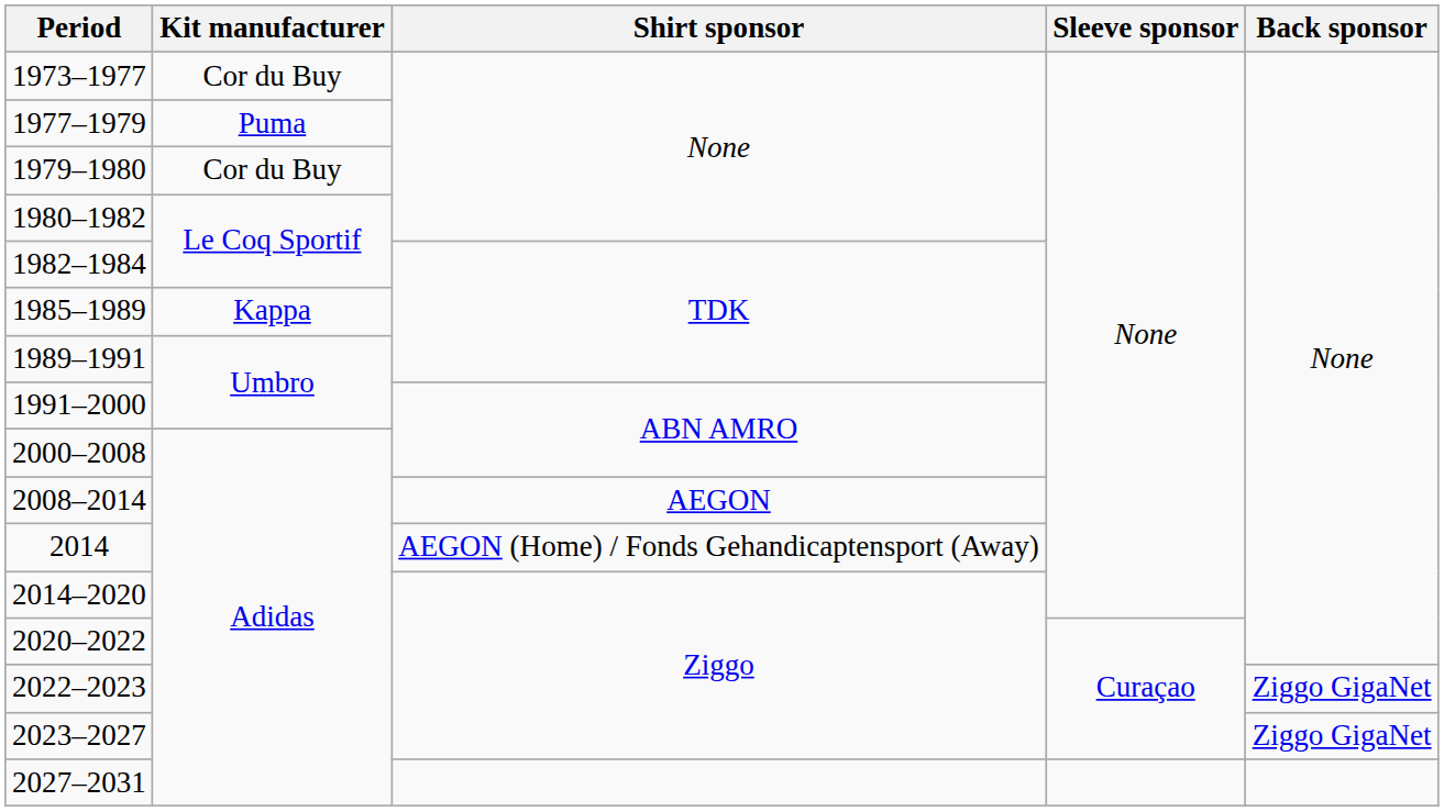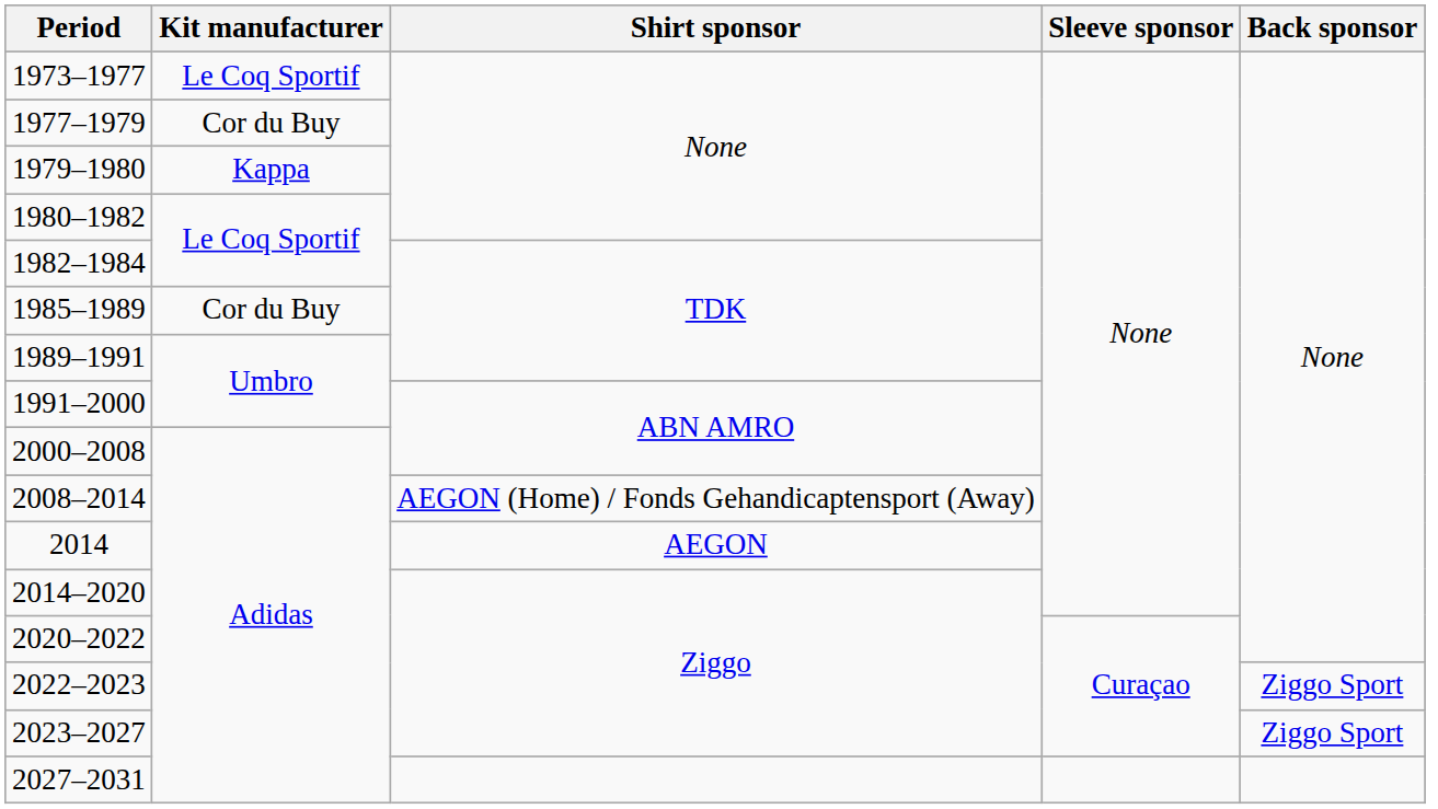 <table class="wikitable" style="text-align: center">
 <tr>
 <th>Period</th>
 <th>Kit manufacturer</th>
 <th>Shirt sponsor</th>
 <th>Sleeve sponsor</th>
 <th>Back sponsor</th>
 </tr>
 <tr>
 <td>1973–1977</td>
-<td>Cor du Buy</td>
+<td><a href='#'>Le Coq Sportif</a></td>
 <td rowspan=4><em>None</em></td>
 <td rowspan="12"><em>None</em></td>
 <td rowspan="13"><em>None</em></td>
 </tr>
 <tr>
 <td>1977–1979</td>
-<td><a href='#'>Puma</a></td>
+<td>Cor du Buy</td>
 </tr>
 <tr>
 <td>1979–1980</td>
-<td>Cor du Buy</td>
+<td><a href='#'>Kappa</a></td>
 </tr>
 <tr>
 <td>1980–1982</td>
 <td rowspan=2><a href='#'>Le Coq Sportif</a></td>
 </tr>
 <tr>
 <td>1982–1984</td>
 <td rowspan=3><a href='#'>TDK</a></td>
 </tr>
 <tr>
 <td>1985–1989</td>
-<td><a href='#'>Kappa</a></td>
+<td>Cor du Buy</td>
 </tr>
 <tr>
 <td>1989–1991</td>
 <td rowspan=2><a href='#'>Umbro</a></td>
 </tr>
 <tr>
 <td>1991–2000</td>
 <td rowspan=2><a href='#'>ABN AMRO</a></td>
 </tr>
 <tr>
 <td>2000–2008</td>
 <td rowspan="8"><a href='#'>Adidas</a></td>
 </tr>
 <tr>
 <td>2008–2014</td>
-<td><a href='#'>AEGON</a></td>
+<td><a href='#'>AEGON</a> (Home) / Fonds Gehandicaptensport (Away)</td>
 </tr>
 <tr>
 <td>2014</td>
-<td><a href='#'>AEGON</a> (Home) / Fonds Gehandicaptensport (Away)</td>
+<td><a href='#'>AEGON</a></td>
 </tr>
 <tr>
 <td>2014–2020</td>
 <td rowspan="4"><a href='#'>Ziggo</a></td>
 </tr>
 <tr>
 <td>2020–2022</td>
 <td rowspan="3"><a href='#'>Curaçao</a></td>
 </tr>
 <tr>
 <td>2022–2023</td>
-<td><a href='#'>Ziggo GigaNet</a></td>
+<td><a href='#'>Ziggo Sport</a></td>
 </tr>
 <tr>
 <td>2023–2027</td>
-<td><a href='#'>Ziggo GigaNet</a></td>
+<td><a href='#'>Ziggo Sport</a></td>
 </tr>
 <tr>
 <td>2027–2031</td>
 <td></td>
 <td></td>
 <td></td>
 </tr>
 </table>
